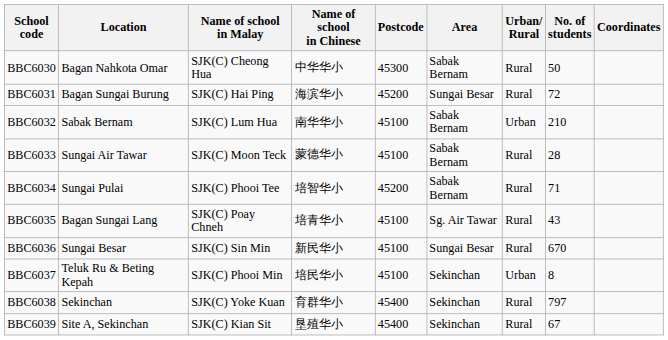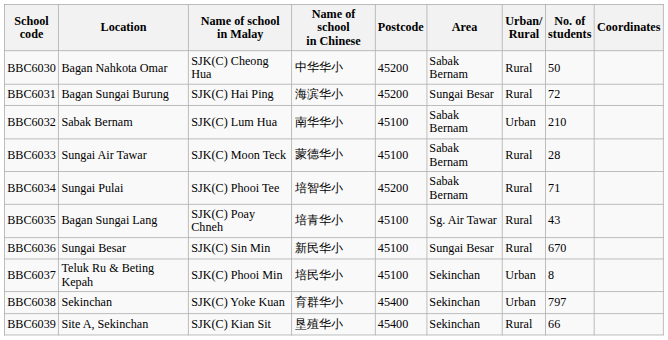 <table class="wikitable sortable">
 <tr>
 <th>School<br>code</th>
 <th>Location</th>
 <th>Name of school<br>in Malay</th>
 <th>Name of school<br>in Chinese</th>
 <th>Postcode</th>
 <th>Area</th>
 <th>Urban/<br>Rural</th>
 <th>No. of<br>students</th>
 <th>Coordinates</th>
 </tr>
 <tr>
 <td>BBC6030</td>
 <td>Bagan Nahkota Omar</td>
 <td>SJK(C) Cheong Hua</td>
 <td>中华华小</td>
-<td>45300</td>
+<td>45200</td>
 <td>Sabak Bernam</td>
 <td>Rural</td>
 <td>50</td>
 <td></td>
 </tr>
 <tr>
 <td>BBC6031</td>
 <td>Bagan Sungai Burung</td>
 <td>SJK(C) Hai Ping</td>
 <td>海滨华小</td>
 <td>45200</td>
 <td>Sungai Besar</td>
 <td>Rural</td>
 <td>72</td>
 <td></td>
 </tr>
 <tr>
 <td>BBC6032</td>
 <td>Sabak Bernam</td>
 <td>SJK(C) Lum Hua</td>
 <td>南华华小</td>
 <td>45100</td>
 <td>Sabak Bernam</td>
 <td>Urban</td>
 <td>210</td>
 <td></td>
 </tr>
 <tr>
 <td>BBC6033</td>
 <td>Sungai Air Tawar</td>
 <td>SJK(C) Moon Teck</td>
 <td>蒙德华小</td>
 <td>45100</td>
 <td>Sabak Bernam</td>
 <td>Rural</td>
 <td>28</td>
 <td></td>
 </tr>
 <tr>
 <td>BBC6034</td>
 <td>Sungai Pulai</td>
 <td>SJK(C) Phooi Tee</td>
 <td>培智华小</td>
 <td>45200</td>
 <td>Sabak Bernam</td>
 <td>Rural</td>
 <td>71</td>
 <td></td>
 </tr>
 <tr>
 <td>BBC6035</td>
 <td>Bagan Sungai Lang</td>
 <td>SJK(C) Poay Chneh</td>
 <td>培青华小</td>
 <td>45100</td>
 <td>Sg. Air Tawar</td>
 <td>Rural</td>
 <td>43</td>
 <td></td>
 </tr>
 <tr>
 <td>BBC6036</td>
 <td>Sungai Besar</td>
 <td>SJK(C) Sin Min</td>
 <td>新民华小</td>
 <td>45100</td>
 <td>Sungai Besar</td>
 <td>Rural</td>
 <td>670</td>
 <td></td>
 </tr>
 <tr>
 <td>BBC6037</td>
 <td>Teluk Ru & Beting Kepah</td>
 <td>SJK(C) Phooi Min</td>
 <td>培民华小</td>
 <td>45100</td>
 <td>Sekinchan</td>
 <td>Urban</td>
 <td>8</td>
 <td></td>
 </tr>
 <tr>
 <td>BBC6038</td>
 <td>Sekinchan</td>
 <td>SJK(C) Yoke Kuan</td>
 <td>育群华小</td>
 <td>45400</td>
 <td>Sekinchan</td>
-<td>Rural</td>
+<td>Urban</td>
 <td>797</td>
 <td></td>
 </tr>
 <tr>
 <td>BBC6039</td>
 <td>Site A, Sekinchan</td>
 <td>SJK(C) Kian Sit</td>
 <td>垦殖华小</td>
 <td>45400</td>
 <td>Sekinchan</td>
 <td>Rural</td>
-<td>67</td>
+<td>66</td>
 <td></td>
 </tr>
 </table>
